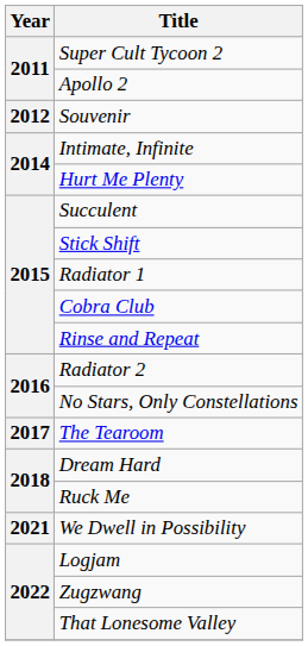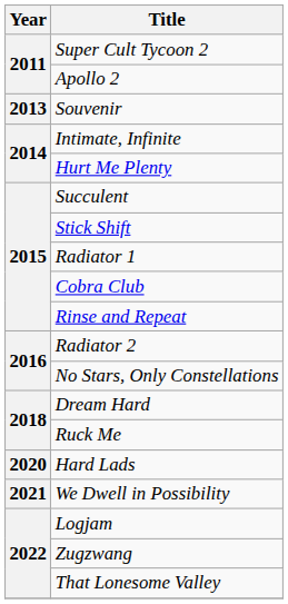 <table class="wikitable sortable">
 <tr>
 <th scope="col">Year</th>
 <th scope="col">Title</th>
 </tr>
 <tr>
 <th rowspan="2" scope="row">2011</th>
 <td><em>Super Cult Tycoon 2</em></td>
 </tr>
 <tr>
 <td><em>Apollo 2</em></td>
 </tr>
 <tr>
-<th scope="row">2012</th>
+<th scope="row">2013</th>
 <td><em>Souvenir</em></td>
 </tr>
 <tr>
 <th rowspan="2" scope="row">2014</th>
 <td><em>Intimate, Infinite</em></td>
 </tr>
 <tr>
 <td><em><a href='#'>Hurt Me Plenty</a></em></td>
 </tr>
 <tr>
 <th rowspan="5" scope="row">2015</th>
 <td><em>Succulent</em></td>
 </tr>
 <tr>
 <td><em><a href='#'>Stick Shift</a></em></td>
 </tr>
 <tr>
 <td><em>Radiator 1</em></td>
 </tr>
 <tr>
 <td><em><a href='#'>Cobra Club</a></em></td>
 </tr>
 <tr>
 <td><em><a href='#'>Rinse and Repeat</a></em></td>
 </tr>
 <tr>
 <th rowspan="2" scope="row">2016</th>
 <td><em>Radiator 2</em></td>
 </tr>
 <tr>
 <td><em>No Stars, Only Constellations</em></td>
 </tr>
 <tr>
-<th scope="row">2017</th>
-<td><em><a href='#'>The Tearoom</a></em></td>
-</tr>
-<tr>
 <th rowspan="2" scope="row">2018</th>
 <td><em>Dream Hard</em></td>
 </tr>
 <tr>
 <td><em>Ruck Me</em></td>
+</tr>
+<tr>
+<th scope="row">2020</th>
+<td><em>Hard Lads</em></td>
 </tr>
 <tr>
 <th scope="row">2021</th>
 <td><em>We Dwell in Possibility</em></td>
 </tr>
 <tr>
 <th rowspan="3" scope="row">2022</th>
 <td><em>Logjam</em></td>
 </tr>
 <tr>
 <td><em>Zugzwang</em></td>
 </tr>
 <tr>
 <td><em>That Lonesome Valley</em></td>
 </tr>
 <tr>
 </tr>
 </table>
